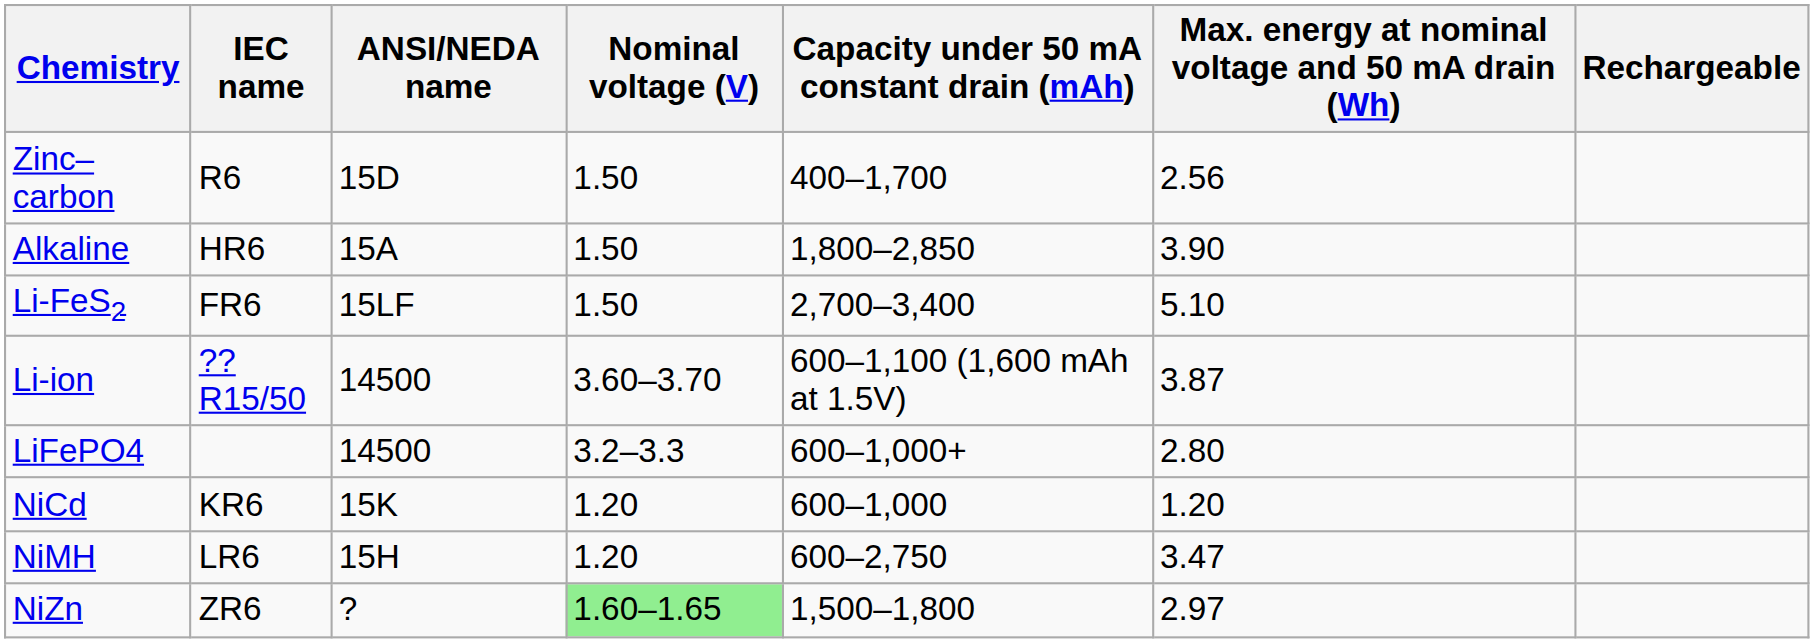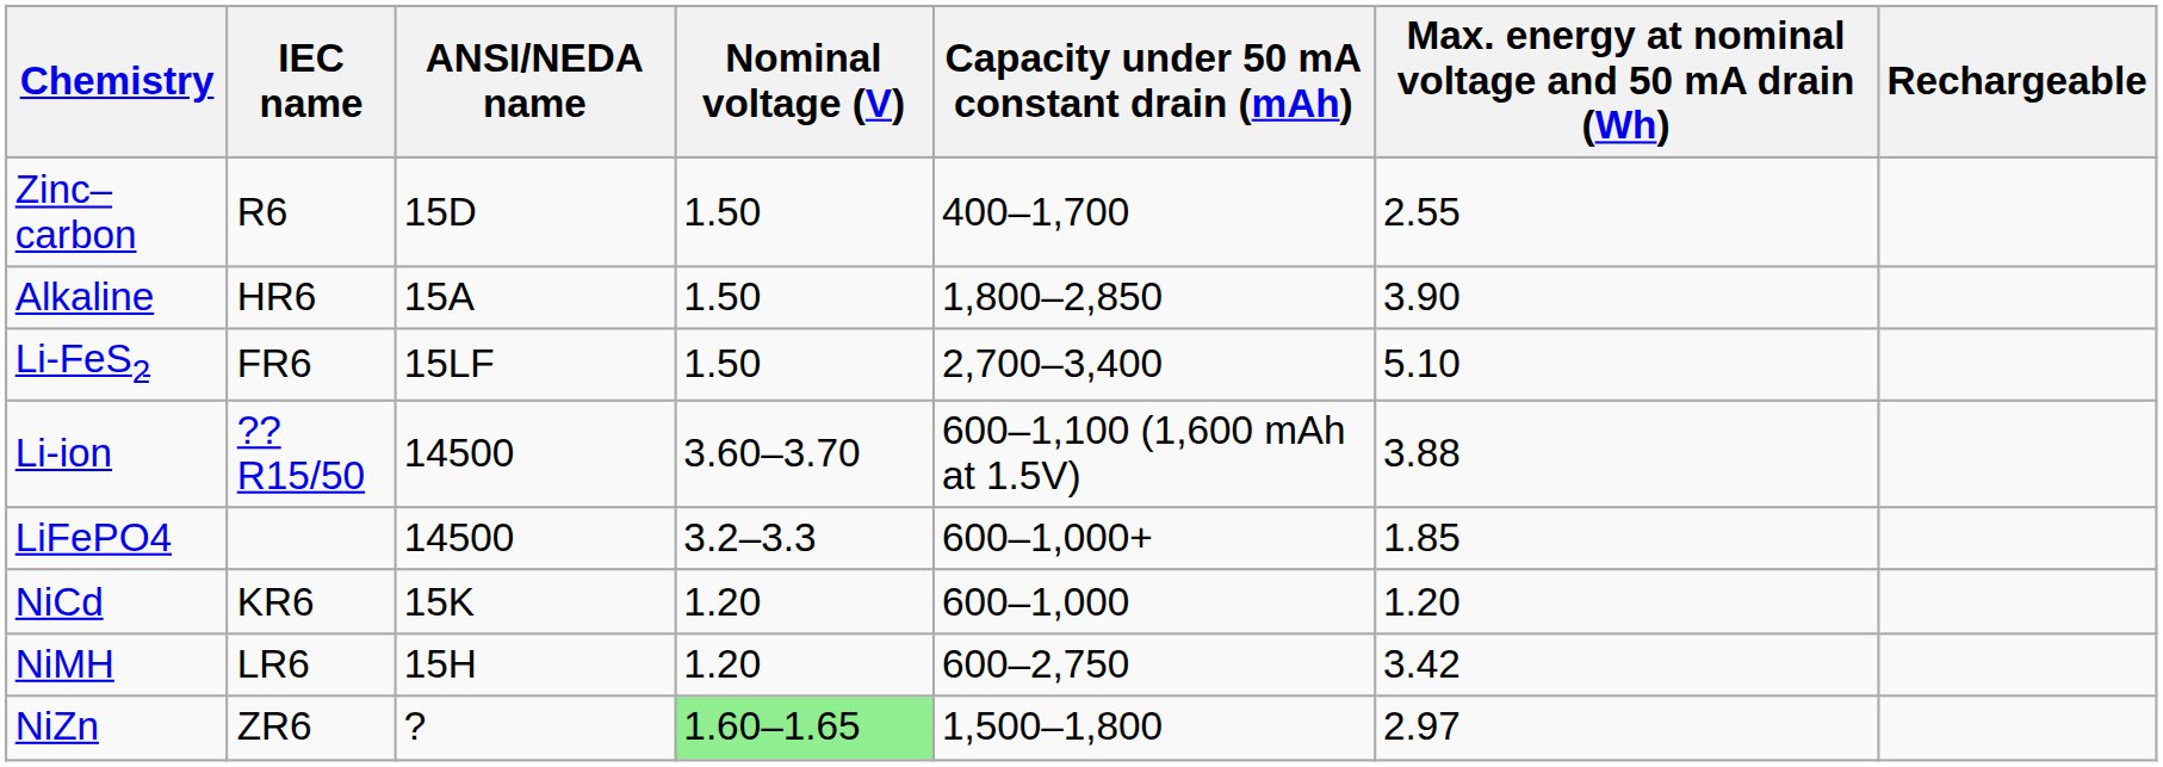 <table class="wikitable sortable">
 <tr>
 <th><a href='#'>Chemistry</a></th>
 <th class="unsortable">IEC name</th>
 <th class="unsortable">ANSI/NEDA name</th>
 <th>Nominal voltage (<a href='#'>V</a>)</th>
 <th>Capacity under 50 mA constant drain (<a href='#'>mAh</a>)</th>
 <th>Max. energy at nominal voltage and 50 mA drain (<a href='#'>Wh</a>)</th>
 <th>Rechargeable</th>
 </tr>
 <tr>
 <td><a href='#'>Zinc–carbon</a></td>
 <td>R6</td>
 <td>15D</td>
 <td>1.50</td>
 <td>400–1,700</td>
-<td>2.56</td>
+<td>2.55</td>
 <td></td>
 </tr>
 <tr>
 <td><a href='#'>Alkaline</a></td>
 <td>HR6</td>
 <td>15A</td>
 <td>1.50</td>
 <td>1,800–2,850</td>
 <td>3.90</td>
 <td></td>
 </tr>
 <tr>
 <td><a href='#'>Li-FeS<sub>2</sub></a></td>
 <td>FR6</td>
 <td>15LF</td>
 <td>1.50</td>
 <td>2,700–3,400</td>
 <td>5.10</td>
 <td></td>
 </tr>
 <tr>
 <td><a href='#'>Li-ion</a></td>
 <td><a href='#'>??R15/50</a></td>
 <td>14500</td>
 <td>3.60–3.70</td>
 <td>600–1,100 (1,600 mAh at 1.5V)</td>
-<td>3.87</td>
+<td>3.88</td>
 <td></td>
 </tr>
 <tr>
 <td><a href='#'>LiFePO4</a></td>
 <td></td>
 <td>14500</td>
 <td>3.2–3.3</td>
 <td>600–1,000+</td>
-<td>2.80</td>
+<td>1.85</td>
 <td></td>
 </tr>
 <tr>
 <td><a href='#'>NiCd</a></td>
 <td>KR6</td>
 <td>15K</td>
 <td>1.20</td>
 <td>600–1,000</td>
 <td>1.20</td>
 <td></td>
 </tr>
 <tr>
 <td><a href='#'>NiMH</a></td>
 <td>LR6</td>
 <td>15H</td>
 <td>1.20</td>
 <td>600–2,750</td>
-<td>3.47</td>
+<td>3.42</td>
 <td></td>
 </tr>
 <tr>
 <td><a href='#'>NiZn</a></td>
 <td>ZR6</td>
 <td>?</td>
 <td style="background: lightgreen;">1.60–1.65</td>
 <td>1,500–1,800</td>
 <td>2.97</td>
 <td></td>
 </tr>
 </table>
